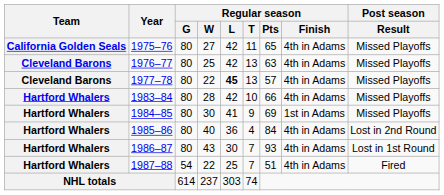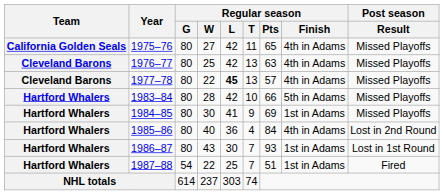 <table class="wikitable" style="font-size: 95%; text-align:center;">
 <tr>
 <th rowspan="2">Team</th>
 <th rowspan="2">Year</th>
 <th colspan="6">Regular season</th>
 <th colspan="1">Post season</th>
 </tr>
 <tr>
 <th>G</th>
 <th>W</th>
 <th>L</th>
 <th>T</th>
 <th>Pts</th>
 <th>Finish</th>
 <th>Result</th>
 </tr>
 <tr>
 <th><a href='#'>California Golden Seals</a></th>
 <td><a href='#'>1975–76</a></td>
 <td>80</td>
 <td>27</td>
 <td>42</td>
 <td>11</td>
 <td>65</td>
 <td>4th in Adams</td>
 <td>Missed Playoffs</td>
 </tr>
 <tr>
 <th><a href='#'>Cleveland Barons</a></th>
 <td><a href='#'>1976–77</a></td>
 <td>80</td>
 <td>25</td>
 <td>42</td>
 <td>13</td>
 <td>63</td>
 <td>4th in Adams</td>
 <td>Missed Playoffs</td>
 </tr>
 <tr>
 <th>Cleveland Barons</th>
 <td><a href='#'>1977–78</a></td>
 <td>80</td>
 <td>22</td>
 <td><strong>45</strong></td>
 <td>13</td>
 <td>57</td>
 <td>4th in Adams</td>
 <td>Missed Playoffs</td>
 </tr>
 <tr>
 <th><a href='#'>Hartford Whalers</a></th>
 <td><a href='#'>1983–84</a></td>
 <td>80</td>
 <td>28</td>
 <td>42</td>
 <td>10</td>
 <td>66</td>
-<td>4th in Adams</td>
+<td>5th in Adams</td>
 <td>Missed Playoffs</td>
 </tr>
 <tr>
 <th>Hartford Whalers</th>
 <td><a href='#'>1984–85</a></td>
 <td>80</td>
 <td>30</td>
 <td>41</td>
 <td>9</td>
 <td>69</td>
 <td>1st in Adams</td>
 <td>Missed Playoffs</td>
 </tr>
 <tr>
 <th>Hartford Whalers</th>
 <td><a href='#'>1985–86</a></td>
 <td>80</td>
 <td>40</td>
 <td>36</td>
 <td>4</td>
 <td>84</td>
 <td>4th in Adams</td>
 <td>Lost in 2nd Round</td>
 </tr>
 <tr>
 <th>Hartford Whalers</th>
 <td><a href='#'>1986–87</a></td>
 <td>80</td>
 <td>43</td>
 <td>30</td>
 <td>7</td>
 <td>93</td>
-<td>4th in Adams</td>
+<td>1st in Adams</td>
 <td>Lost in 1st Round</td>
 </tr>
 <tr>
 <th>Hartford Whalers</th>
 <td><a href='#'>1987–88</a></td>
 <td>54</td>
 <td>22</td>
 <td>25</td>
 <td>7</td>
 <td>51</td>
-<td>4th in Adams</td>
+<td>1st in Adams</td>
 <td>Fired</td>
 </tr>
 <tr>
 <th colspan="2">NHL totals</th>
 <td>614</td>
 <td>237</td>
 <td>303</td>
 <td>74</td>
 </tr>
 </table>
